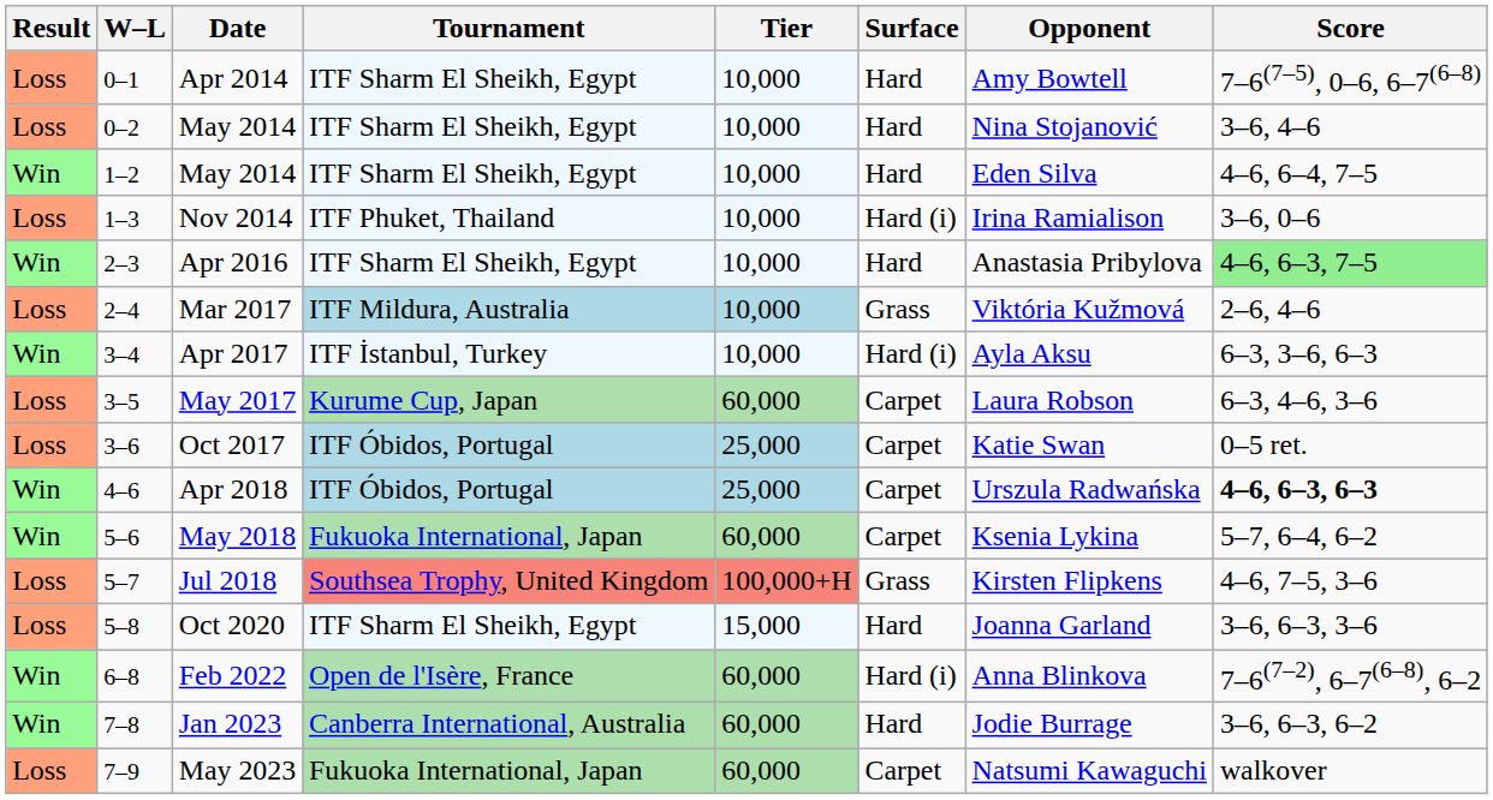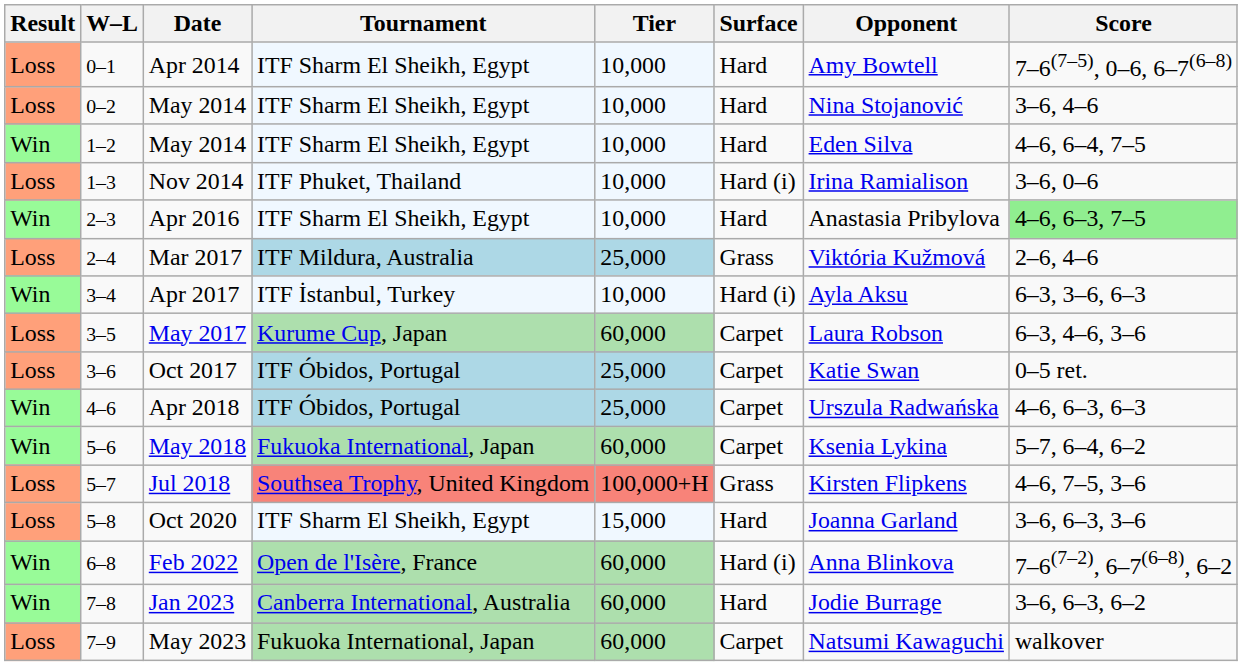 <table class="sortable wikitable">
 <tr>
 <th>Result</th>
 <th class="unsortable">W–L</th>
 <th>Date</th>
 <th>Tournament</th>
 <th>Tier</th>
 <th>Surface</th>
 <th>Opponent</th>
 <th class="unsortable">Score</th>
 </tr>
 <tr>
 <td style="background:#ffa07a;">Loss</td>
 <td><small>0–1</small></td>
 <td>Apr 2014</td>
 <td style="background:#f0f8ff;">ITF Sharm El Sheikh, Egypt</td>
 <td style="background:#f0f8ff;">10,000</td>
 <td>Hard</td>
 <td> <a href='#'>Amy Bowtell</a></td>
 <td>7–6<sup>(7–5)</sup>, 0–6, 6–7<sup>(6–8)</sup></td>
 </tr>
 <tr>
 <td style="background:#ffa07a;">Loss</td>
 <td><small>0–2</small></td>
 <td>May 2014</td>
 <td style="background:#f0f8ff;">ITF Sharm El Sheikh, Egypt</td>
 <td style="background:#f0f8ff;">10,000</td>
 <td>Hard</td>
 <td> <a href='#'>Nina Stojanović</a></td>
 <td>3–6, 4–6</td>
 </tr>
 <tr>
 <td style="background:#98fb98;">Win</td>
 <td><small>1–2</small></td>
 <td>May 2014</td>
 <td style="background:#f0f8ff;">ITF Sharm El Sheikh, Egypt</td>
 <td style="background:#f0f8ff;">10,000</td>
 <td>Hard</td>
 <td> <a href='#'>Eden Silva</a></td>
 <td>4–6, 6–4, 7–5</td>
 </tr>
 <tr>
 <td style="background:#ffa07a;">Loss</td>
 <td><small>1–3</small></td>
 <td>Nov 2014</td>
 <td style="background:#f0f8ff;">ITF Phuket, Thailand</td>
 <td style="background:#f0f8ff;">10,000</td>
 <td>Hard (i)</td>
 <td> <a href='#'>Irina Ramialison</a></td>
 <td>3–6, 0–6</td>
 </tr>
 <tr>
 <td style="background:#98fb98;">Win</td>
 <td><small>2–3</small></td>
 <td>Apr 2016</td>
 <td style="background:#f0f8ff;">ITF Sharm El Sheikh, Egypt</td>
 <td style="background:#f0f8ff;">10,000</td>
 <td>Hard</td>
 <td> Anastasia Pribylova</td>
 <td style="background: lightgreen;">4–6, 6–3, 7–5</td>
 </tr>
 <tr>
 <td style="background:#ffa07a;">Loss</td>
 <td><small>2–4</small></td>
 <td>Mar 2017</td>
 <td style="background:lightblue;">ITF Mildura, Australia</td>
-<td style="background:lightblue;">10,000</td>
+<td style="background:lightblue;">25,000</td>
 <td>Grass</td>
 <td> <a href='#'>Viktória Kužmová</a></td>
 <td>2–6, 4–6</td>
 </tr>
 <tr>
 <td style="background:#98fb98;">Win</td>
 <td><small>3–4</small></td>
 <td>Apr 2017</td>
 <td style="background:#f0f8ff;">ITF İstanbul, Turkey</td>
 <td style="background:#f0f8ff;">10,000</td>
 <td>Hard (i)</td>
 <td> <a href='#'>Ayla Aksu</a></td>
 <td>6–3, 3–6, 6–3</td>
 </tr>
 <tr>
 <td style="background:#ffa07a;">Loss</td>
 <td><small>3–5</small></td>
 <td><a href='#'>May 2017</a></td>
 <td style="background:#addfad;"><a href='#'>Kurume Cup</a>, Japan</td>
 <td style="background:#addfad;">60,000</td>
 <td>Carpet</td>
 <td> <a href='#'>Laura Robson</a></td>
 <td>6–3, 4–6, 3–6</td>
 </tr>
 <tr>
 <td style="background:#ffa07a;">Loss</td>
 <td><small>3–6</small></td>
 <td>Oct 2017</td>
 <td style="background:lightblue;">ITF Óbidos, Portugal</td>
 <td style="background:lightblue;">25,000</td>
 <td>Carpet</td>
 <td> <a href='#'>Katie Swan</a></td>
 <td>0–5 ret.</td>
 </tr>
 <tr>
 <td style="background:#98fb98;">Win</td>
 <td><small>4–6</small></td>
 <td>Apr 2018</td>
 <td style="background:lightblue;">ITF Óbidos, Portugal</td>
 <td style="background:lightblue;">25,000</td>
 <td>Carpet</td>
 <td> <a href='#'>Urszula Radwańska</a></td>
-<td><strong>4–6, 6–3, 6–3</strong></td>
+<td>4–6, 6–3, 6–3</td>
 </tr>
 <tr>
 <td style="background:#98fb98;">Win</td>
 <td><small>5–6</small></td>
 <td><a href='#'>May 2018</a></td>
 <td style="background:#addfad;"><a href='#'>Fukuoka International</a>, Japan</td>
 <td style="background:#addfad;">60,000</td>
 <td>Carpet</td>
 <td> <a href='#'>Ksenia Lykina</a></td>
 <td>5–7, 6–4, 6–2</td>
 </tr>
 <tr>
 <td style="background:#ffa07a;">Loss</td>
 <td><small>5–7</small></td>
 <td><a href='#'>Jul 2018</a></td>
 <td style="background:#f88379;"><a href='#'>Southsea Trophy</a>, United Kingdom</td>
 <td style="background:#f88379;">100,000+H</td>
 <td>Grass</td>
 <td> <a href='#'>Kirsten Flipkens</a></td>
 <td>4–6, 7–5, 3–6</td>
 </tr>
 <tr>
 <td style="background:#ffa07a;">Loss</td>
 <td><small>5–8</small></td>
 <td>Oct 2020</td>
 <td style="background:#f0f8ff;">ITF Sharm El Sheikh, Egypt</td>
 <td style="background:#f0f8ff;">15,000</td>
 <td>Hard</td>
 <td> <a href='#'>Joanna Garland</a></td>
 <td>3–6, 6–3, 3–6</td>
 </tr>
 <tr>
 <td bgcolor=98FB98>Win</td>
 <td><small>6–8</small></td>
 <td><a href='#'>Feb 2022</a></td>
 <td style="background:#addfad;"><a href='#'>Open de l'Isère</a>, France</td>
 <td style="background:#addfad;">60,000</td>
 <td>Hard (i)</td>
 <td> <a href='#'>Anna Blinkova</a></td>
 <td>7–6<sup>(7–2)</sup>, 6–7<sup>(6–8)</sup>, 6–2</td>
 </tr>
 <tr>
 <td bgcolor=98FB98>Win</td>
 <td><small>7–8</small></td>
 <td><a href='#'>Jan 2023</a></td>
 <td style="background:#addfad;"><a href='#'>Canberra International</a>, Australia</td>
 <td style="background:#addfad;">60,000</td>
 <td>Hard</td>
 <td> <a href='#'>Jodie Burrage</a></td>
 <td>3–6, 6–3, 6–2</td>
 </tr>
 <tr>
 <td style="background:#ffa07a;">Loss</td>
 <td><small>7–9</small></td>
 <td>May 2023</td>
 <td style="background:#addfad;">Fukuoka International, Japan</td>
 <td style="background:#addfad;">60,000</td>
 <td>Carpet</td>
 <td> <a href='#'>Natsumi Kawaguchi</a></td>
 <td>walkover</td>
 </tr>
 </table>
